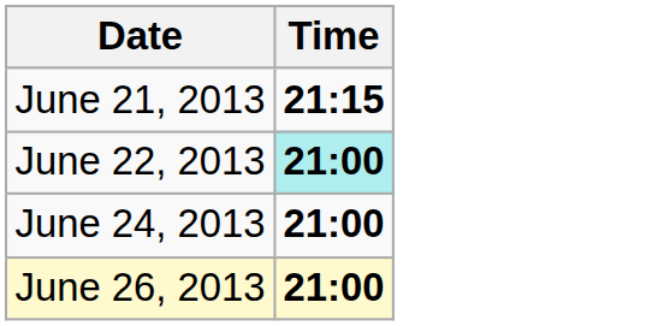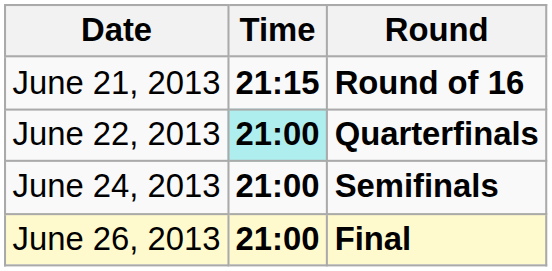 <table class="wikitable">
 <tr>
 <th>Date</th>
 <th>Time</th>
+<th>Round</th>
 </tr>
 <tr>
 <td>June 21, 2013</td>
 <td><strong>21:15</strong></td>
+<td><strong>Round of 16</strong></td>
 </tr>
 <tr>
 <td>June 22, 2013</td>
 <td style="background: paleturquoise;"><strong>21:00</strong></td>
+<td><strong>Quarterfinals</strong></td>
 </tr>
 <tr>
 <td>June 24, 2013</td>
 <td><strong>21:00</strong></td>
+<td><strong>Semifinals</strong></td>
 </tr>
 <tr style=background:lemonchiffon>
 <td>June 26, 2013</td>
 <td><strong>21:00</strong></td>
+<td><strong>Final</strong></td>
 </tr>
 </table>
